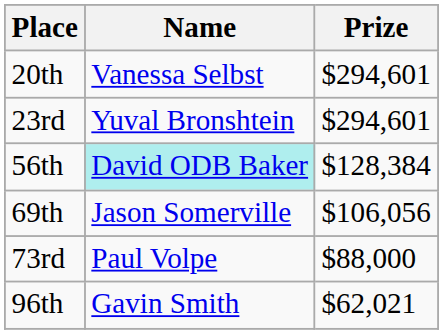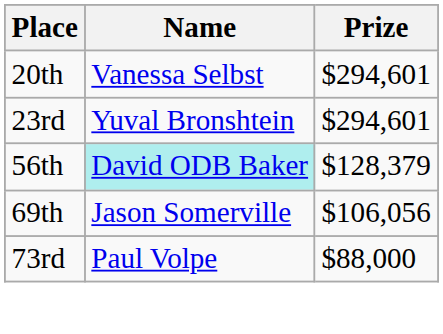 <table class="wikitable">
 <tr>
 <th bgcolor="#FFEBAD">Place</th>
 <th bgcolor="#FFEBAD">Name</th>
 <th bgcolor="#FFEBAD">Prize</th>
 </tr>
 <tr>
 <td>20th</td>
 <td><a href='#'>Vanessa Selbst</a></td>
 <td>$294,601</td>
 </tr>
 <tr>
 <td>23rd</td>
 <td><a href='#'>Yuval Bronshtein</a></td>
 <td>$294,601</td>
 </tr>
 <tr>
 <td>56th</td>
 <td style="background: paleturquoise;"><a href='#'>David ODB Baker</a></td>
-<td>$128,384</td>
+<td>$128,379</td>
 </tr>
 <tr>
 <td>69th</td>
 <td><a href='#'>Jason Somerville</a></td>
 <td>$106,056</td>
 </tr>
 <tr>
 <td>73rd</td>
 <td><a href='#'>Paul Volpe</a></td>
 <td>$88,000</td>
 </tr>
-<tr>
-<td>96th</td>
-<td><a href='#'>Gavin Smith</a></td>
-<td>$62,021</td>
-</tr>
 </table>
